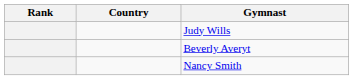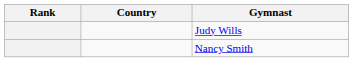 <table class="wikitable" width=500>
 <tr bgcolor="#efefef">
 <th>Rank</th>
 <th>Country</th>
 <th>Gymnast</th>
 </tr>
 <tr>
 <th></th>
 <td></td>
 <td><a href='#'>Judy Wills</a></td>
 </tr>
 <tr>
 <th></th>
 <td></td>
-<td><a href='#'>Beverly Averyt</a></td>
-</tr>
-<tr>
-<th></th>
-<td></td>
 <td><a href='#'>Nancy Smith</a></td>
 </tr>
 </table>
